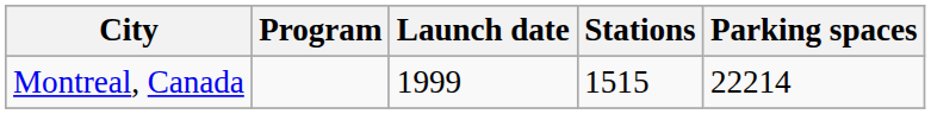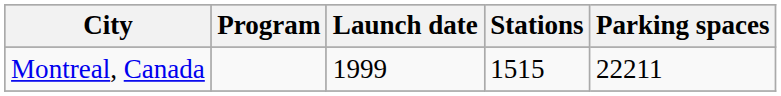 <table class="wikitable sortable" style="text-align: left">
 <tr>
 <th>City</th>
 <th>Program</th>
 <th>Launch date</th>
 <th>Stations</th>
 <th>Parking spaces</th>
 </tr>
 <tr>
 <td> <a href='#'>Montreal</a>, <a href='#'>Canada</a></td>
 <td></td>
 <td>1999 </td>
 <td>1515 </td>
-<td>22214 </td>
+<td>22211 </td>
 </tr>
 </table>
